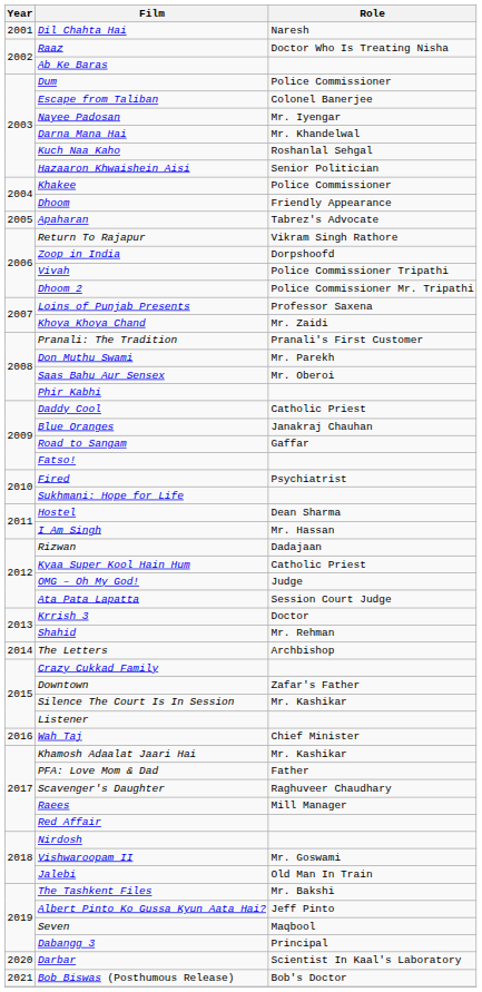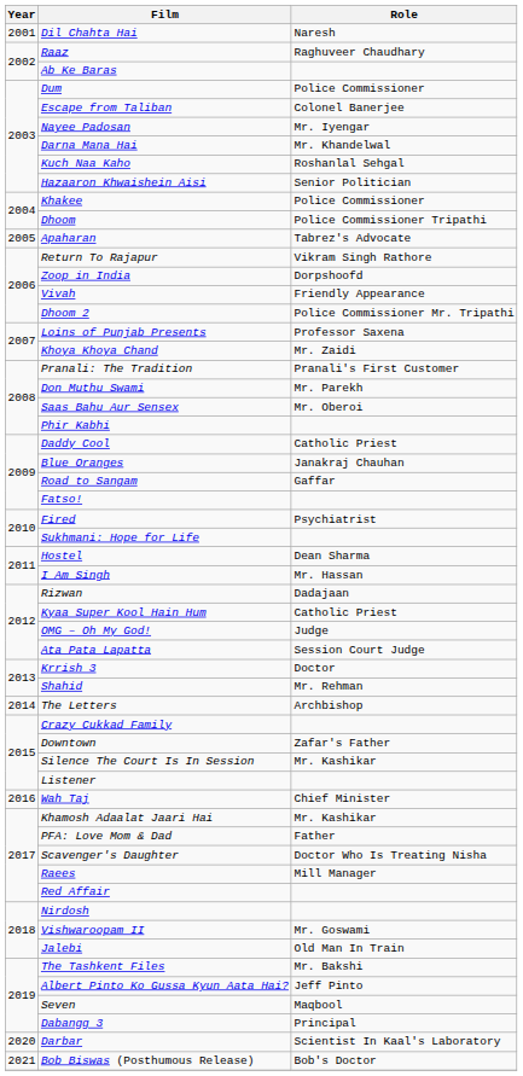 <table class="wikitable sortable">
 <tr>
 <th>Year</th>
 <th>Film</th>
 <th>Role</th>
 </tr>
 <tr>
 <td>2001</td>
 <td><em><a href='#'>Dil Chahta Hai</a></em></td>
 <td>Naresh</td>
 </tr>
 <tr>
 <td rowspan="2">2002</td>
 <td><em><a href='#'>Raaz</a></em></td>
-<td>Doctor Who Is Treating Nisha</td>
+<td>Raghuveer Chaudhary</td>
 </tr>
 <tr>
 <td><em><a href='#'>Ab Ke Baras</a></em></td>
 <td></td>
 </tr>
 <tr>
 <td rowspan="6">2003</td>
 <td><em><a href='#'>Dum</a></em></td>
 <td>Police Commissioner</td>
 </tr>
 <tr>
 <td><em><a href='#'>Escape from Taliban</a></em></td>
 <td>Colonel Banerjee</td>
 </tr>
 <tr>
 <td><em><a href='#'>Nayee Padosan</a></em></td>
 <td>Mr. Iyengar</td>
 </tr>
 <tr>
 <td><em><a href='#'>Darna Mana Hai</a></em></td>
 <td>Mr. Khandelwal</td>
 </tr>
 <tr>
 <td><em><a href='#'>Kuch Naa Kaho</a></em></td>
 <td>Roshanlal Sehgal</td>
 </tr>
 <tr>
 <td><em><a href='#'>Hazaaron Khwaishein Aisi</a></em></td>
 <td>Senior Politician</td>
 </tr>
 <tr>
 <td rowspan="2">2004</td>
 <td><em><a href='#'>Khakee</a></em></td>
 <td>Police Commissioner</td>
 </tr>
 <tr>
 <td><em><a href='#'>Dhoom</a></em></td>
-<td>Friendly Appearance</td>
+<td>Police Commissioner Tripathi</td>
 </tr>
 <tr>
 <td>2005</td>
 <td><em><a href='#'>Apaharan</a></em></td>
 <td>Tabrez's Advocate</td>
 </tr>
 <tr>
 <td rowspan="4">2006</td>
 <td><em>Return To Rajapur</em></td>
 <td>Vikram Singh Rathore</td>
 </tr>
 <tr>
 <td><em><a href='#'>Zoop in India</a></em></td>
 <td>Dorpshoofd</td>
 </tr>
 <tr>
 <td><em><a href='#'>Vivah</a></em></td>
-<td>Police Commissioner Tripathi</td>
+<td>Friendly Appearance</td>
 </tr>
 <tr>
 <td><em><a href='#'>Dhoom 2</a></em></td>
 <td>Police Commissioner Mr. Tripathi</td>
 </tr>
 <tr>
 <td rowspan="2">2007</td>
 <td><em><a href='#'>Loins of Punjab Presents</a></em></td>
 <td>Professor Saxena</td>
 </tr>
 <tr>
 <td><em><a href='#'>Khoya Khoya Chand</a></em></td>
 <td>Mr. Zaidi</td>
 </tr>
 <tr>
 <td rowspan="4">2008</td>
 <td><em>Pranali: The Tradition</em></td>
 <td>Pranali's First Customer</td>
 </tr>
 <tr>
 <td><em><a href='#'>Don Muthu Swami</a></em></td>
 <td>Mr. Parekh</td>
 </tr>
 <tr>
 <td><em><a href='#'>Saas Bahu Aur Sensex</a></em></td>
 <td>Mr. Oberoi</td>
 </tr>
 <tr>
 <td><em><a href='#'>Phir Kabhi</a></em></td>
 <td></td>
 </tr>
 <tr>
 <td rowspan="4">2009</td>
 <td><em><a href='#'>Daddy Cool</a></em></td>
 <td>Catholic Priest</td>
 </tr>
 <tr>
 <td><em><a href='#'>Blue Oranges</a></em></td>
 <td>Janakraj Chauhan</td>
 </tr>
 <tr>
 <td><em><a href='#'>Road to Sangam</a></em></td>
 <td>Gaffar</td>
 </tr>
 <tr>
 <td><em><a href='#'>Fatso!</a></em></td>
 <td></td>
 </tr>
 <tr>
 <td rowspan="2">2010</td>
 <td><em><a href='#'>Fired</a></em></td>
 <td>Psychiatrist</td>
 </tr>
 <tr>
 <td><em><a href='#'>Sukhmani: Hope for Life</a></em></td>
 <td></td>
 </tr>
 <tr>
 <td rowspan="2">2011</td>
 <td><em><a href='#'>Hostel</a></em></td>
 <td>Dean Sharma</td>
 </tr>
 <tr>
 <td><em><a href='#'>I Am Singh</a></em></td>
 <td>Mr. Hassan</td>
 </tr>
 <tr>
 <td rowspan="4">2012</td>
 <td><em>Rizwan</em></td>
 <td>Dadajaan</td>
 </tr>
 <tr>
 <td><em><a href='#'>Kyaa Super Kool Hain Hum</a></em></td>
 <td>Catholic Priest</td>
 </tr>
 <tr>
 <td><em><a href='#'>OMG – Oh My God!</a></em></td>
 <td>Judge</td>
 </tr>
 <tr>
 <td><em><a href='#'>Ata Pata Lapatta</a></em></td>
 <td>Session Court Judge</td>
 </tr>
 <tr>
 <td rowspan="2">2013</td>
 <td><em><a href='#'>Krrish 3</a></em></td>
 <td>Doctor</td>
 </tr>
 <tr>
 <td><em><a href='#'>Shahid</a></em></td>
 <td>Mr. Rehman</td>
 </tr>
 <tr>
 <td>2014</td>
 <td><em>The Letters</em></td>
 <td>Archbishop</td>
 </tr>
 <tr>
 <td rowspan="4">2015</td>
 <td><em><a href='#'>Crazy Cukkad Family</a></em></td>
 <td></td>
 </tr>
 <tr>
 <td><em>Downtown</em></td>
 <td>Zafar's Father</td>
 </tr>
 <tr>
 <td><em>Silence The Court Is In Session</em></td>
 <td>Mr. Kashikar</td>
 </tr>
 <tr>
 <td><em>Listener</em></td>
 <td></td>
 </tr>
 <tr>
 <td>2016</td>
 <td><em><a href='#'>Wah Taj</a></em></td>
 <td>Chief Minister</td>
 </tr>
 <tr>
 <td rowspan="5">2017</td>
 <td><em>Khamosh Adaalat Jaari Hai</em></td>
 <td>Mr. Kashikar</td>
 </tr>
 <tr>
 <td><em>PFA: Love Mom & Dad</em></td>
 <td>Father</td>
 </tr>
 <tr>
 <td><em>Scavenger's Daughter</em></td>
-<td>Raghuveer Chaudhary</td>
+<td>Doctor Who Is Treating Nisha</td>
 </tr>
 <tr>
 <td><em><a href='#'>Raees</a></em></td>
 <td>Mill Manager</td>
 </tr>
 <tr>
 <td><em><a href='#'>Red Affair</a></em></td>
 <td></td>
 </tr>
 <tr>
 <td rowspan="3">2018</td>
 <td><em><a href='#'>Nirdosh</a></em></td>
 <td></td>
 </tr>
 <tr>
 <td><em><a href='#'>Vishwaroopam II</a></em></td>
 <td>Mr. Goswami</td>
 </tr>
 <tr>
 <td><em><a href='#'>Jalebi</a></em></td>
 <td>Old Man In Train</td>
 </tr>
 <tr>
 <td rowspan="4">2019</td>
 <td><em><a href='#'>The Tashkent Files</a></em></td>
 <td>Mr. Bakshi</td>
 </tr>
 <tr>
 <td><em><a href='#'>Albert Pinto Ko Gussa Kyun Aata Hai?</a></em></td>
 <td>Jeff Pinto</td>
 </tr>
 <tr>
 <td><em>Seven</em></td>
 <td>Maqbool</td>
 </tr>
 <tr>
 <td><em><a href='#'>Dabangg 3</a></em></td>
 <td>Principal</td>
 </tr>
 <tr>
 <td>2020</td>
 <td><em><a href='#'>Darbar</a></em></td>
 <td>Scientist In Kaal's Laboratory</td>
 </tr>
 <tr>
 <td>2021</td>
 <td><em><a href='#'>Bob Biswas</a></em> (Posthumous Release)</td>
 <td>Bob's Doctor</td>
 </tr>
 <tr>
 </tr>
 </table>
